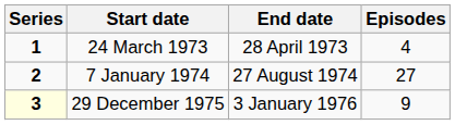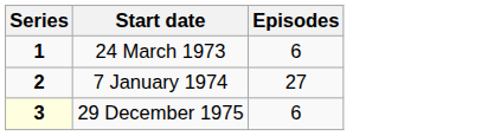 <table class="wikitable" style="text-align:center;">
 <tr>
 <th>Series</th>
 <th>Start date</th>
-<th>End date</th>
 <th>Episodes</th>
 </tr>
 <tr>
 <td><strong>1</strong></td>
 <td>24 March 1973</td>
-<td>28 April 1973</td>
-<td>4</td>
+<td>6</td>
 </tr>
 <tr>
 <td><strong>2</strong></td>
 <td>7 January 1974</td>
-<td>27 August 1974</td>
 <td>27</td>
 </tr>
 <tr>
 <td style="background: lightyellow;"><strong>3</strong></td>
 <td>29 December 1975</td>
-<td>3 January 1976</td>
-<td>9</td>
+<td>6</td>
 </tr>
 </table>
